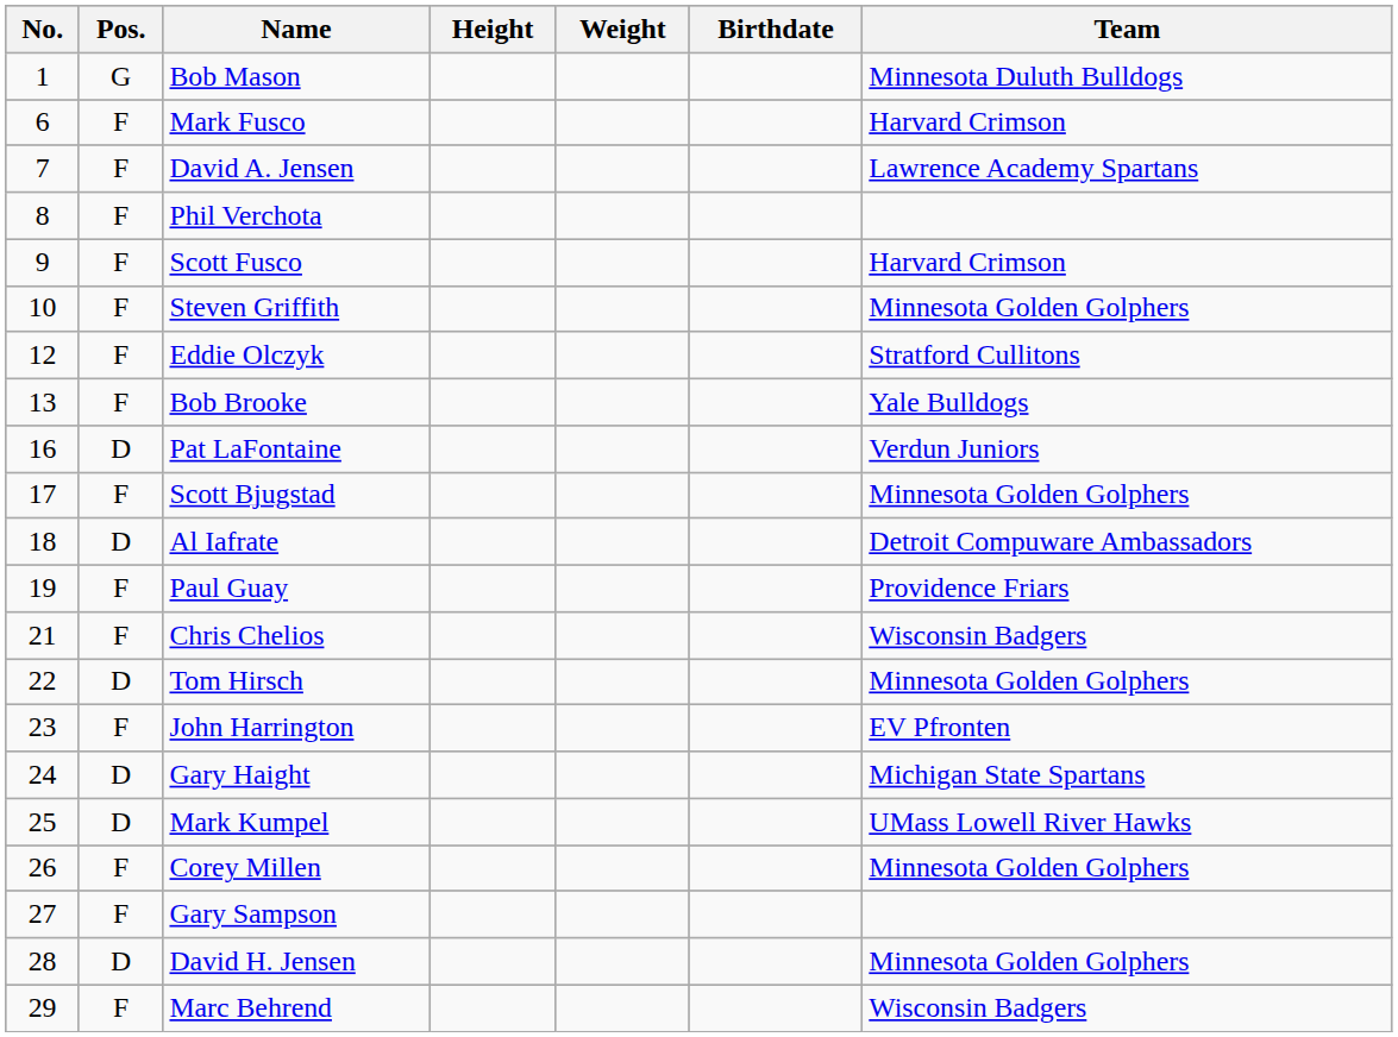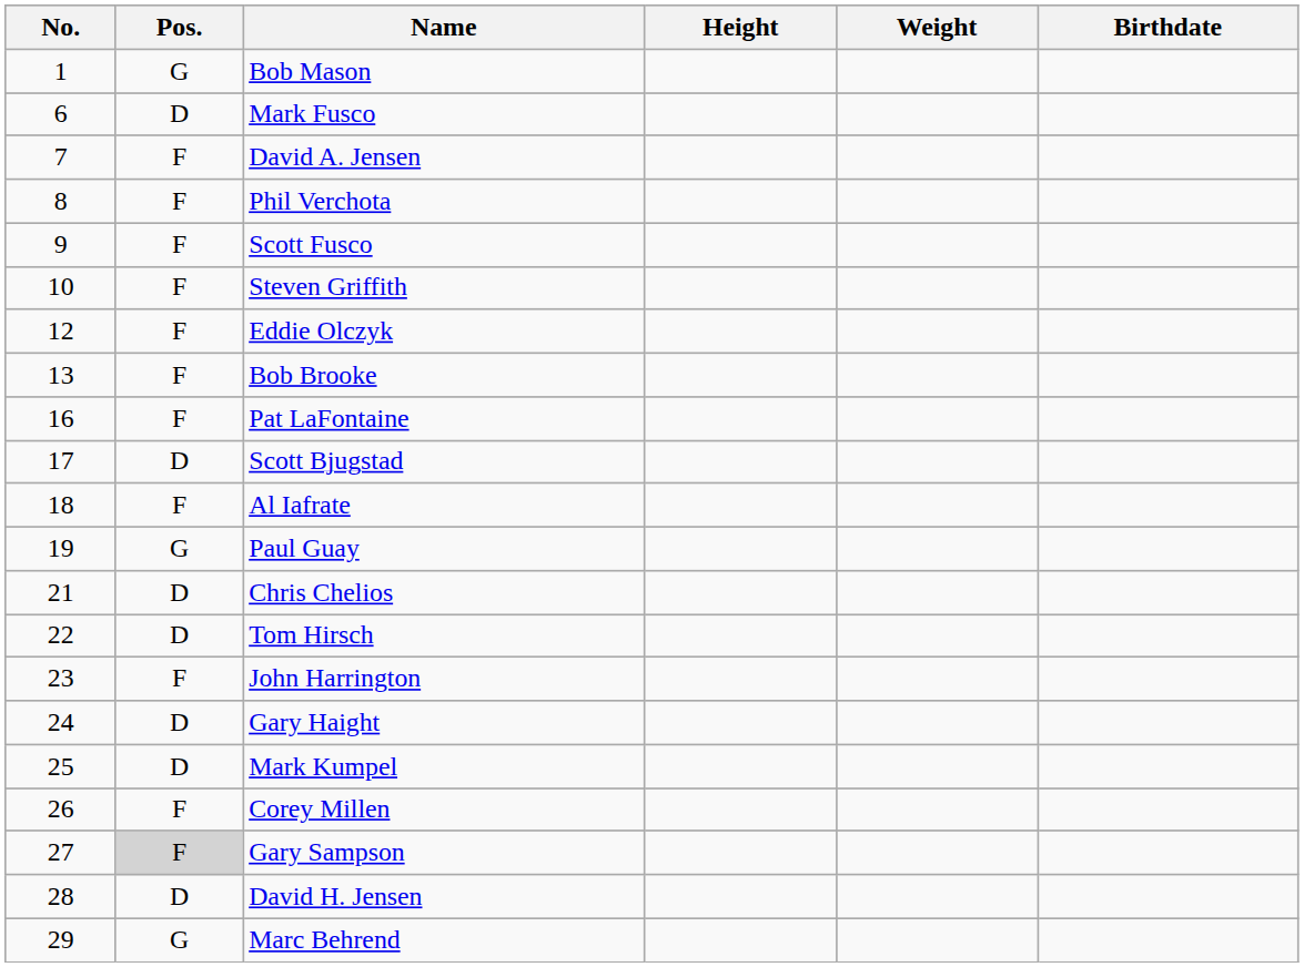 <table class="wikitable sortable" width="80%" style="font-size: 90%; text-align: center;">
 <tr>
 <th>No.</th>
 <th>Pos.</th>
 <th>Name</th>
 <th>Height</th>
 <th>Weight</th>
 <th>Birthdate</th>
-<th>Team</th>
 </tr>
 <tr>
 <td>1</td>
 <td>G</td>
 <td style="text-align:left;"><a href='#'>Bob Mason</a></td>
 <td></td>
 <td></td>
 <td style="text-align:right;"></td>
-<td style="text-align:left;"> <a href='#'>Minnesota Duluth Bulldogs</a></td>
 </tr>
 <tr>
 <td>6</td>
-<td>F</td>
+<td>D</td>
 <td style="text-align:left;"><a href='#'>Mark Fusco</a></td>
 <td></td>
 <td></td>
 <td style="text-align:right;"></td>
-<td style="text-align:left;"> <a href='#'>Harvard Crimson</a></td>
 </tr>
 <tr>
 <td>7</td>
 <td>F</td>
 <td style="text-align:left;"><a href='#'>David A. Jensen</a></td>
 <td></td>
 <td></td>
 <td style="text-align:right;"></td>
-<td style="text-align:left;"> <a href='#'>Lawrence Academy Spartans</a></td>
 </tr>
 <tr>
 <td>8</td>
 <td>F</td>
 <td style="text-align:left;"><a href='#'>Phil Verchota</a></td>
 <td></td>
 <td></td>
 <td style="text-align:right;"></td>
-<td style="text-align:left;"></td>
 </tr>
 <tr>
 <td>9</td>
 <td>F</td>
 <td style="text-align:left;"><a href='#'>Scott Fusco</a></td>
 <td></td>
 <td></td>
 <td style="text-align:right;"></td>
-<td style="text-align:left;"> <a href='#'>Harvard Crimson</a></td>
 </tr>
 <tr>
 <td>10</td>
 <td>F</td>
 <td style="text-align:left;"><a href='#'>Steven Griffith</a></td>
 <td></td>
 <td></td>
 <td style="text-align:right;"></td>
-<td style="text-align:left;"> <a href='#'>Minnesota Golden Golphers</a></td>
 </tr>
 <tr>
 <td>12</td>
 <td>F</td>
 <td style="text-align:left;"><a href='#'>Eddie Olczyk</a></td>
 <td></td>
 <td></td>
 <td style="text-align:right;"></td>
-<td style="text-align:left;"> <a href='#'>Stratford Cullitons</a></td>
 </tr>
 <tr>
 <td>13</td>
 <td>F</td>
 <td style="text-align:left;"><a href='#'>Bob Brooke</a></td>
 <td></td>
 <td></td>
 <td style="text-align:right;"></td>
-<td style="text-align:left;"> <a href='#'>Yale Bulldogs</a></td>
 </tr>
 <tr>
 <td>16</td>
-<td>D</td>
+<td>F</td>
 <td style="text-align:left;"><a href='#'>Pat LaFontaine</a></td>
 <td></td>
 <td></td>
 <td style="text-align:right;"></td>
-<td style="text-align:left;"> <a href='#'>Verdun Juniors</a></td>
 </tr>
 <tr>
 <td>17</td>
-<td>F</td>
+<td>D</td>
 <td style="text-align:left;"><a href='#'>Scott Bjugstad</a></td>
 <td></td>
 <td></td>
 <td style="text-align:right;"></td>
-<td style="text-align:left;"> <a href='#'>Minnesota Golden Golphers</a></td>
 </tr>
 <tr>
 <td>18</td>
-<td>D</td>
+<td>F</td>
 <td style="text-align:left;"><a href='#'>Al Iafrate</a></td>
 <td></td>
 <td></td>
 <td style="text-align:right;"></td>
-<td style="text-align:left;"> <a href='#'>Detroit Compuware Ambassadors</a></td>
 </tr>
 <tr>
 <td>19</td>
-<td>F</td>
+<td>G</td>
 <td style="text-align:left;"><a href='#'>Paul Guay</a></td>
 <td></td>
 <td></td>
 <td style="text-align:right;"></td>
-<td style="text-align:left;"> <a href='#'>Providence Friars</a></td>
 </tr>
 <tr>
 <td>21</td>
-<td>F</td>
+<td>D</td>
 <td style="text-align:left;"><a href='#'>Chris Chelios</a></td>
 <td></td>
 <td></td>
 <td style="text-align:right;"></td>
-<td style="text-align:left;"> <a href='#'>Wisconsin Badgers</a></td>
 </tr>
 <tr>
 <td>22</td>
 <td>D</td>
 <td style="text-align:left;"><a href='#'>Tom Hirsch</a></td>
 <td></td>
 <td></td>
 <td style="text-align:right;"></td>
-<td style="text-align:left;"> <a href='#'>Minnesota Golden Golphers</a></td>
 </tr>
 <tr>
 <td>23</td>
 <td>F</td>
 <td style="text-align:left;"><a href='#'>John Harrington</a></td>
 <td></td>
 <td></td>
 <td style="text-align:right;"></td>
-<td style="text-align:left;"> <a href='#'>EV Pfronten</a></td>
 </tr>
 <tr>
 <td>24</td>
 <td>D</td>
 <td style="text-align:left;"><a href='#'>Gary Haight</a></td>
 <td></td>
 <td></td>
 <td style="text-align:right;"></td>
-<td style="text-align:left;"> <a href='#'>Michigan State Spartans</a></td>
 </tr>
 <tr>
 <td>25</td>
 <td>D</td>
 <td style="text-align:left;"><a href='#'>Mark Kumpel</a></td>
 <td></td>
 <td></td>
 <td style="text-align:right;"></td>
-<td style="text-align:left;"> <a href='#'>UMass Lowell River Hawks</a></td>
 </tr>
 <tr>
 <td>26</td>
 <td>F</td>
 <td style="text-align:left;"><a href='#'>Corey Millen</a></td>
 <td></td>
 <td></td>
 <td style="text-align:right;"></td>
-<td style="text-align:left;"> <a href='#'>Minnesota Golden Golphers</a></td>
 </tr>
 <tr>
 <td>27</td>
-<td>F</td>
+<td style="background: lightgrey;">F</td>
 <td style="text-align:left;"><a href='#'>Gary Sampson</a></td>
 <td></td>
 <td></td>
 <td style="text-align:right;"></td>
-<td style="text-align:left;"></td>
 </tr>
 <tr>
 <td>28</td>
 <td>D</td>
 <td style="text-align:left;"><a href='#'>David H. Jensen</a></td>
 <td></td>
 <td></td>
 <td style="text-align:right;"></td>
-<td style="text-align:left;"> <a href='#'>Minnesota Golden Golphers</a></td>
 </tr>
 <tr>
 <td>29</td>
-<td>F</td>
+<td>G</td>
 <td style="text-align:left;"><a href='#'>Marc Behrend</a></td>
 <td></td>
 <td></td>
 <td style="text-align:right;"></td>
-<td style="text-align:left;"> <a href='#'>Wisconsin Badgers</a></td>
 </tr>
 </table>
